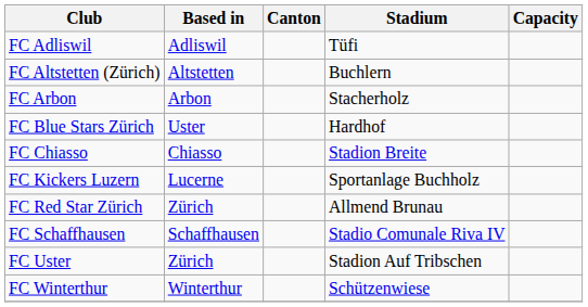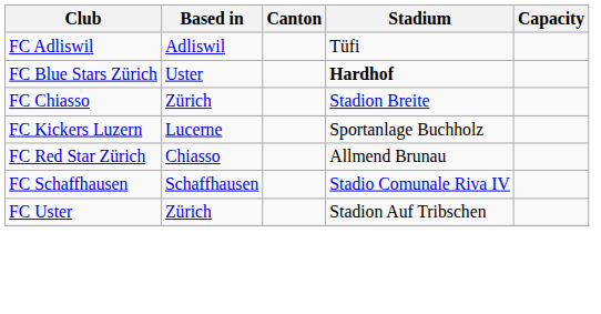 <table class="wikitable">
 <tr>
 <th>Club</th>
 <th>Based in</th>
 <th>Canton</th>
 <th>Stadium</th>
 <th>Capacity</th>
 </tr>
 <tr>
 <td><a href='#'>FC Adliswil</a></td>
 <td><a href='#'>Adliswil</a></td>
 <td></td>
 <td>Tüfi</td>
 <td></td>
 </tr>
 <tr>
-<td><a href='#'>FC Altstetten</a> (Zürich)</td>
-<td><a href='#'>Altstetten</a></td>
-<td></td>
-<td>Buchlern</td>
-<td></td>
-</tr>
-<tr>
-<td><a href='#'>FC Arbon</a></td>
-<td><a href='#'>Arbon</a></td>
-<td></td>
-<td>Stacherholz</td>
-<td></td>
-</tr>
-<tr>
 <td><a href='#'>FC Blue Stars Zürich</a></td>
 <td><a href='#'>Uster</a></td>
 <td></td>
-<td>Hardhof</td>
+<td><strong>Hardhof</strong></td>
 <td></td>
 </tr>
 <tr>
 <td><a href='#'>FC Chiasso</a></td>
-<td><a href='#'>Chiasso</a></td>
+<td><a href='#'>Zürich</a></td>
 <td></td>
 <td><a href='#'>Stadion Breite</a></td>
 <td></td>
 </tr>
 <tr>
 <td><a href='#'>FC Kickers Luzern</a></td>
 <td><a href='#'>Lucerne</a></td>
 <td></td>
 <td>Sportanlage Buchholz</td>
 <td></td>
 </tr>
 <tr>
 <td><a href='#'>FC Red Star Zürich</a></td>
-<td><a href='#'>Zürich</a></td>
+<td><a href='#'>Chiasso</a></td>
 <td></td>
 <td>Allmend Brunau</td>
 <td></td>
 </tr>
 <tr>
 <td><a href='#'>FC Schaffhausen</a></td>
 <td><a href='#'>Schaffhausen</a></td>
 <td></td>
 <td><a href='#'>Stadio Comunale Riva IV</a></td>
 <td></td>
 </tr>
 <tr>
 <td><a href='#'>FC Uster</a></td>
 <td><a href='#'>Zürich</a></td>
 <td></td>
 <td>Stadion Auf Tribschen</td>
 <td></td>
 </tr>
 <tr>
-<td><a href='#'>FC Winterthur</a></td>
-<td><a href='#'>Winterthur</a></td>
-<td></td>
-<td><a href='#'>Schützenwiese</a></td>
-<td></td>
-</tr>
-<tr>
 </tr>
 </table>
